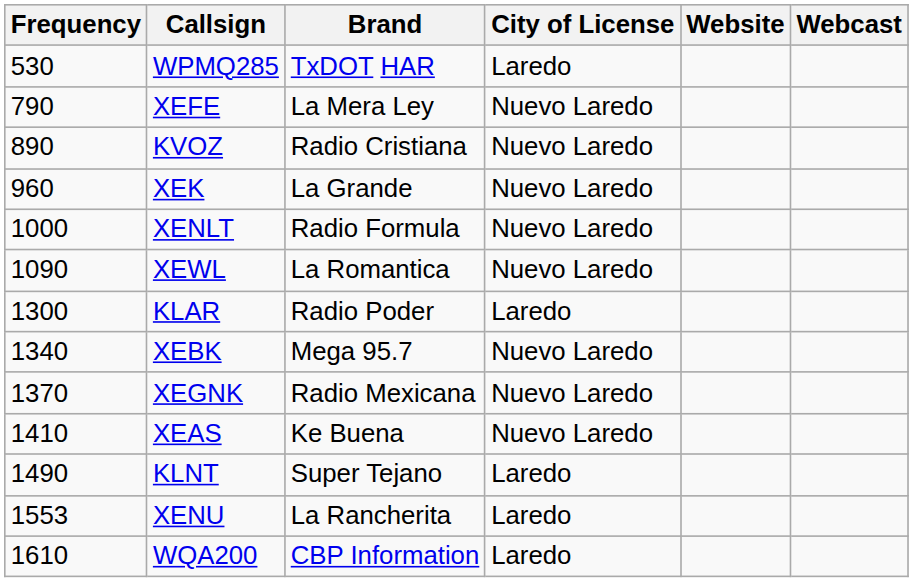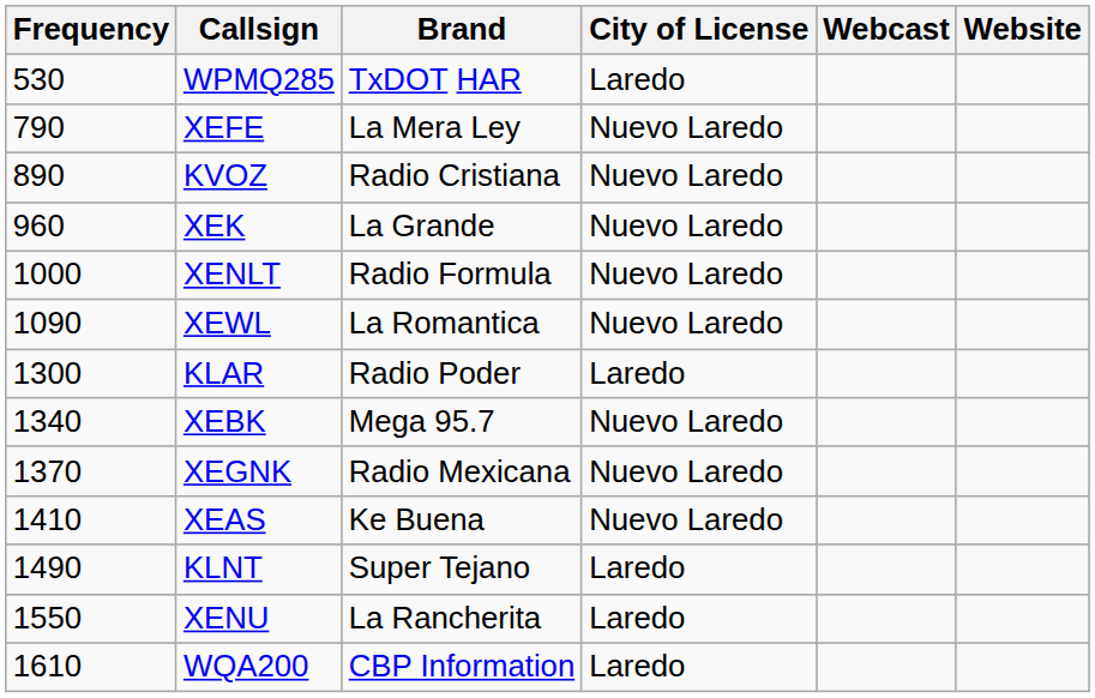 <table class="sortable wikitable">
 <tr>
 <th>Frequency</th>
 <th>Callsign</th>
 <th>Brand</th>
 <th>City of License</th>
+<th>Webcast</th>
 <th>Website</th>
-<th>Webcast</th>
 </tr>
 <tr style="vertical-align: top; text-align: left;">
 <td>530</td>
 <td><a href='#'>WPMQ285</a></td>
 <td><a href='#'>TxDOT</a> <a href='#'>HAR</a></td>
 <td>Laredo</td>
 <td></td>
 <td></td>
 </tr>
 <tr style="vertical-align: top; text-align: left;">
 <td>790</td>
 <td><a href='#'>XEFE</a></td>
 <td>La Mera Ley</td>
 <td>Nuevo Laredo</td>
 <td></td>
 <td></td>
 </tr>
 <tr style="vertical-align: top; text-align: left;">
 <td>890</td>
 <td><a href='#'>KVOZ</a></td>
 <td>Radio Cristiana</td>
 <td>Nuevo Laredo</td>
 <td></td>
 <td></td>
 </tr>
 <tr style="vertical-align: top; text-align: left;">
 <td>960</td>
 <td><a href='#'>XEK</a></td>
 <td>La Grande</td>
 <td>Nuevo Laredo</td>
 <td></td>
 <td></td>
 </tr>
 <tr style="vertical-align: top; text-align: left;">
 <td>1000</td>
 <td><a href='#'>XENLT</a></td>
 <td>Radio Formula</td>
 <td>Nuevo Laredo</td>
 <td></td>
 <td></td>
 </tr>
 <tr style="vertical-align: top; text-align: left;">
 <td>1090</td>
 <td><a href='#'>XEWL</a></td>
 <td>La Romantica</td>
 <td>Nuevo Laredo</td>
 <td></td>
 <td></td>
 </tr>
 <tr style="vertical-align: top; text-align: left;">
 <td>1300</td>
 <td><a href='#'>KLAR</a></td>
 <td>Radio Poder</td>
 <td>Laredo</td>
 <td></td>
 <td></td>
 </tr>
 <tr style="vertical-align: top; text-align: left;">
 <td>1340</td>
 <td><a href='#'>XEBK</a></td>
 <td>Mega 95.7</td>
 <td>Nuevo Laredo</td>
 <td></td>
 <td></td>
 </tr>
 <tr style="vertical-align: top; text-align: left;">
 <td>1370</td>
 <td><a href='#'>XEGNK</a></td>
 <td>Radio Mexicana</td>
 <td>Nuevo Laredo</td>
 <td></td>
 <td></td>
 </tr>
 <tr style="vertical-align: top; text-align: left;">
 <td>1410</td>
 <td><a href='#'>XEAS</a></td>
 <td>Ke Buena</td>
 <td>Nuevo Laredo</td>
 <td></td>
 <td></td>
 </tr>
 <tr style="vertical-align: top; text-align: left;">
 <td>1490</td>
 <td><a href='#'>KLNT</a></td>
 <td>Super Tejano</td>
 <td>Laredo</td>
 <td></td>
 <td></td>
 </tr>
 <tr style="vertical-align: top; text-align: left;">
-<td>1553</td>
+<td>1550</td>
 <td><a href='#'>XENU</a></td>
 <td>La Rancherita</td>
 <td>Laredo</td>
 <td></td>
 <td></td>
 </tr>
 <tr style="vertical-align: top; text-align: left;">
 <td>1610</td>
 <td><a href='#'>WQA200</a></td>
 <td><a href='#'>CBP Information</a></td>
 <td>Laredo</td>
 <td></td>
 <td></td>
 </tr>
 </table>
